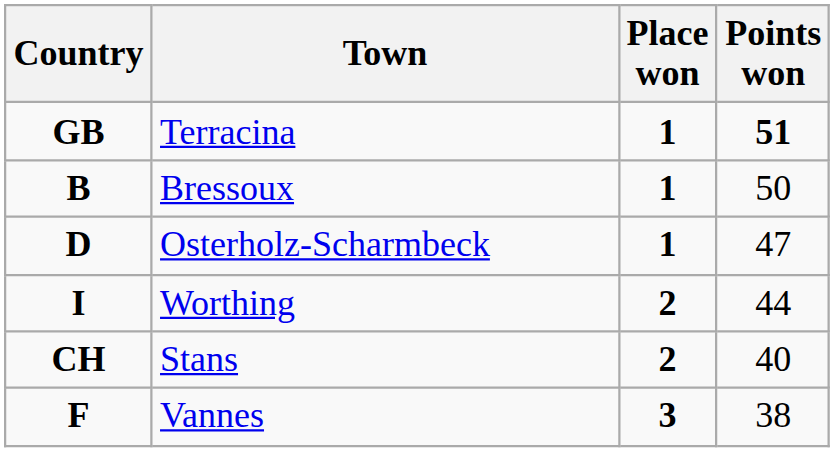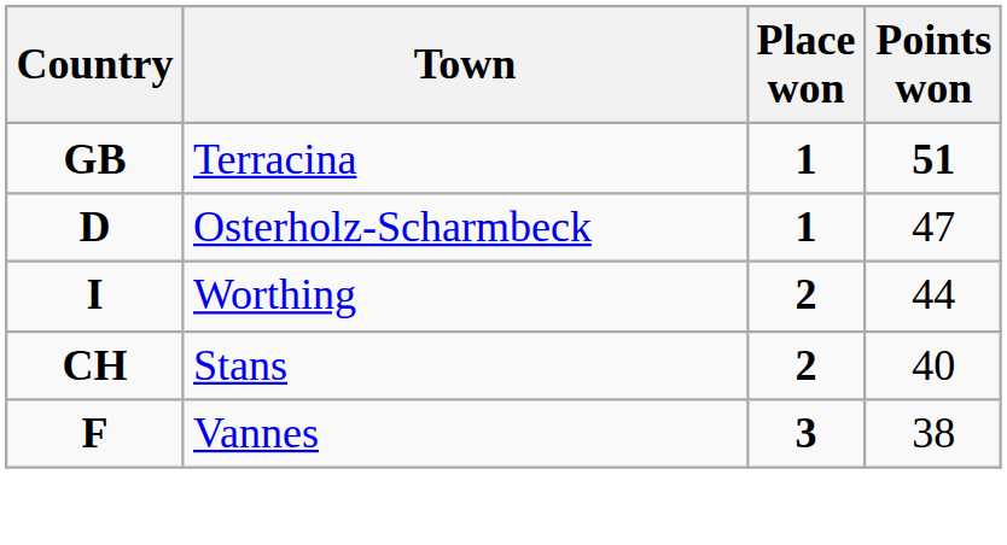 <table class="wikitable toptextcells" style="text-align:center;">
 <tr>
 <th width="25">Country</th>
 <th width="200">Town</th>
 <th width="25">Place won</th>
 <th width="25">Points won</th>
 </tr>
 <tr>
 <td><strong>GB</strong></td>
 <td style="text-align:left;"><a href='#'>Terracina</a></td>
 <td><strong>1</strong></td>
 <td><strong>51</strong></td>
-</tr>
-<tr>
-<td><strong>B</strong></td>
-<td style="text-align:left;"><a href='#'>Bressoux</a></td>
-<td><strong>1</strong></td>
-<td>50</td>
 </tr>
 <tr>
 <td><strong>D</strong></td>
 <td style="text-align:left;"><a href='#'>Osterholz-Scharmbeck</a></td>
 <td><strong>1</strong></td>
 <td>47</td>
 </tr>
 <tr>
 <td><strong>I</strong></td>
 <td style="text-align:left;"><a href='#'>Worthing</a></td>
 <td><strong>2</strong></td>
 <td>44</td>
 </tr>
 <tr>
 <td><strong>CH</strong></td>
 <td style="text-align:left;"><a href='#'>Stans</a></td>
 <td><strong>2</strong></td>
 <td>40</td>
 </tr>
 <tr>
 <td><strong>F</strong></td>
 <td style="text-align:left;"><a href='#'>Vannes</a></td>
 <td><strong>3</strong></td>
 <td>38</td>
 </tr>
 </table>
